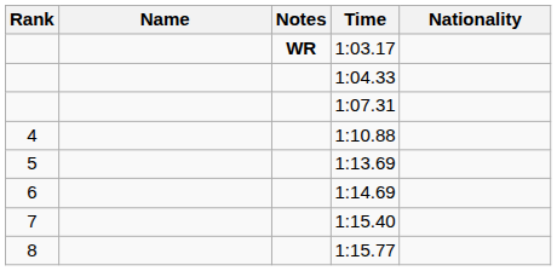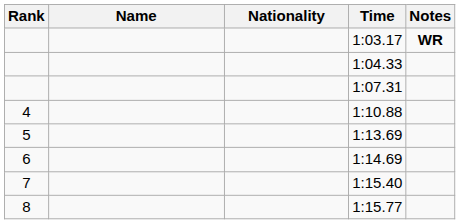 <table class="wikitable sortable" style="text-align:center">
 <tr>
 <th>Rank</th>
 <th style="width:180px">Name</th>
+<th style="width:125px">Nationality</th>
+<th>Time</th>
 <th>Notes</th>
-<th>Time</th>
-<th style="width:125px">Nationality</th>
 </tr>
 <tr>
 <td></td>
 <td style="text-align:left;"></td>
+<td style="text-align:left;"></td>
+<td>1:03.17</td>
 <td><strong>WR</strong></td>
-<td>1:03.17</td>
-<td style="text-align:left;"></td>
 </tr>
 <tr>
 <td></td>
 <td style="text-align:left;"></td>
+<td style="text-align:left;"></td>
+<td>1:04.33</td>
 <td></td>
-<td>1:04.33</td>
-<td style="text-align:left;"></td>
 </tr>
 <tr>
 <td></td>
 <td style="text-align:left;"></td>
+<td style="text-align:left;"></td>
+<td>1:07.31</td>
 <td></td>
-<td>1:07.31</td>
-<td style="text-align:left;"></td>
 </tr>
 <tr>
 <td>4</td>
 <td style="text-align:left;"></td>
+<td style="text-align:left;"></td>
+<td>1:10.88</td>
 <td></td>
-<td>1:10.88</td>
-<td style="text-align:left;"></td>
 </tr>
 <tr>
 <td>5</td>
 <td style="text-align:left;"></td>
+<td style="text-align:left;"></td>
+<td>1:13.69</td>
 <td></td>
-<td>1:13.69</td>
-<td style="text-align:left;"></td>
 </tr>
 <tr>
 <td>6</td>
 <td style="text-align:left;"></td>
+<td style="text-align:left;"></td>
+<td>1:14.69</td>
 <td></td>
-<td>1:14.69</td>
-<td style="text-align:left;"></td>
 </tr>
 <tr>
 <td>7</td>
 <td style="text-align:left;"></td>
+<td style="text-align:left;"></td>
+<td>1:15.40</td>
 <td></td>
-<td>1:15.40</td>
-<td style="text-align:left;"></td>
 </tr>
 <tr>
 <td>8</td>
 <td style="text-align:left;"></td>
+<td style="text-align:left;"></td>
+<td>1:15.77</td>
 <td></td>
-<td>1:15.77</td>
-<td style="text-align:left;"></td>
 </tr>
 </table>
